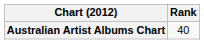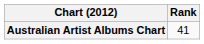 <table class="wikitable plainrowheaders" style="text-align:center">
 <tr>
 <th scope="col">Chart (2012)</th>
 <th scope="col">Rank</th>
 </tr>
 <tr>
 <th scope="row">Australian Artist Albums Chart </th>
-<td>40</td>
+<td>41</td>
 </tr>
 </table>
